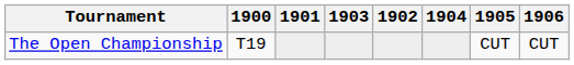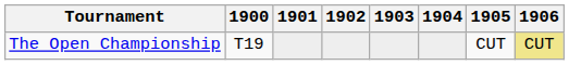 <table class="wikitable" style="font-size:95%;text-align:center;">
 <tr>
 <th>Tournament</th>
 <th>1900</th>
 <th>1901</th>
+<th>1902</th>
 <th>1903</th>
-<th>1902</th>
 <th>1904</th>
 <th>1905</th>
 <th>1906</th>
 </tr>
 <tr>
 <td align=left><a href='#'>The Open Championship</a></td>
 <td>T19</td>
 <td style="background:#eeeeee;"></td>
 <td style="background:#eeeeee;"></td>
 <td style="background:#eeeeee;"></td>
 <td style="background:#eeeeee;"></td>
 <td>CUT</td>
-<td>CUT</td>
+<td style="background: khaki;">CUT</td>
 </tr>
 </table>
